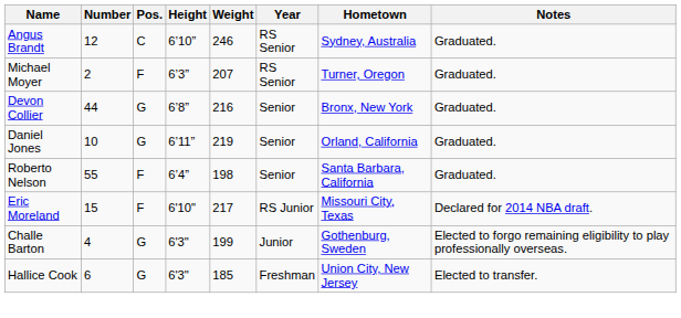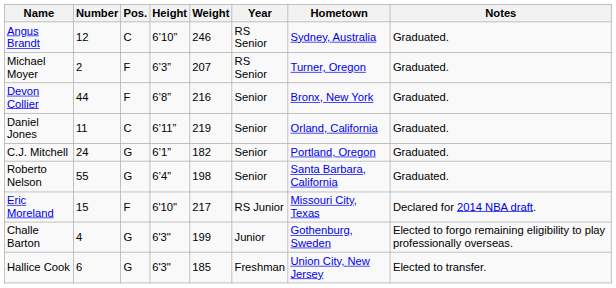 <table class="wikitable sortable" border="1">
 <tr>
 <th>Name</th>
 <th>Number</th>
 <th>Pos.</th>
 <th>Height</th>
 <th>Weight</th>
 <th>Year</th>
 <th>Hometown</th>
 <th class="unsortable">Notes</th>
 </tr>
 <tr>
 <td sortname><a href='#'>Angus Brandt</a></td>
 <td>12</td>
 <td>C</td>
 <td>6’10”</td>
 <td>246</td>
 <td>RS Senior</td>
 <td><a href='#'>Sydney, Australia</a></td>
 <td>Graduated.</td>
 </tr>
 <tr>
 <td sortname>Michael Moyer</td>
 <td>2</td>
 <td>F</td>
 <td>6’3”</td>
 <td>207</td>
 <td>RS Senior</td>
 <td><a href='#'>Turner, Oregon</a></td>
 <td>Graduated.</td>
 </tr>
 <tr>
 <td sortname><a href='#'>Devon Collier</a></td>
 <td>44</td>
-<td>G</td>
+<td>F</td>
 <td>6’8”</td>
 <td>216</td>
 <td>Senior</td>
 <td><a href='#'>Bronx, New York</a></td>
 <td>Graduated.</td>
 </tr>
 <tr>
 <td sortname>Daniel Jones</td>
-<td>10</td>
-<td>G</td>
+<td>11</td>
+<td>C</td>
 <td>6’11”</td>
 <td>219</td>
 <td>Senior</td>
 <td><a href='#'>Orland, California</a></td>
 <td>Graduated.</td>
 </tr>
 <tr>
+<td sortname>C.J. Mitchell</td>
+<td>24</td>
+<td>G</td>
+<td>6’1”</td>
+<td>182</td>
+<td>Senior</td>
+<td><a href='#'>Portland, Oregon</a></td>
+<td>Graduated.</td>
+</tr>
+<tr>
 <td sortname>Roberto Nelson</td>
 <td>55</td>
-<td>F</td>
+<td>G</td>
 <td>6’4”</td>
 <td>198</td>
 <td>Senior</td>
 <td><a href='#'>Santa Barbara, California</a></td>
 <td>Graduated.</td>
 </tr>
 <tr>
 <td sortname><a href='#'>Eric Moreland</a></td>
 <td>15</td>
 <td>F</td>
 <td>6'10"</td>
 <td>217</td>
 <td>RS Junior</td>
 <td><a href='#'>Missouri City, Texas</a></td>
 <td>Declared for <a href='#'>2014 NBA draft</a>.</td>
 </tr>
 <tr>
 <td sortname>Challe Barton</td>
 <td>4</td>
 <td>G</td>
 <td>6'3"</td>
 <td>199</td>
 <td>Junior</td>
 <td><a href='#'>Gothenburg, Sweden</a></td>
 <td>Elected to forgo remaining eligibility to play professionally overseas.</td>
 </tr>
 <tr>
 <td sortname>Hallice Cook</td>
 <td>6</td>
 <td>G</td>
 <td>6'3"</td>
 <td>185</td>
 <td>Freshman</td>
 <td><a href='#'>Union City, New Jersey</a></td>
 <td>Elected to transfer.</td>
 </tr>
 </table>
